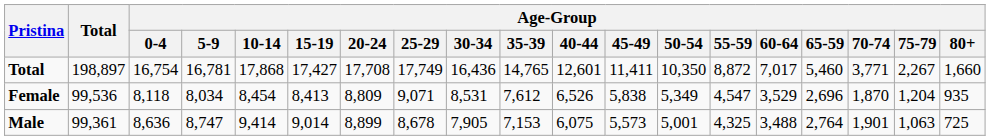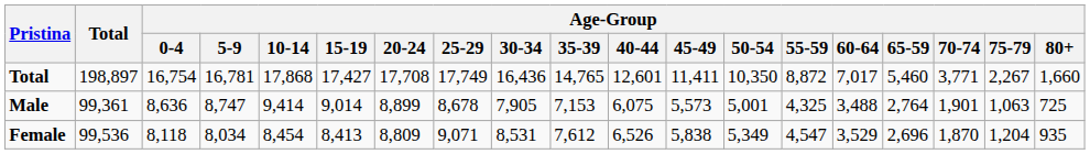 <table class="wikitable">
 <tr>
 <th scope="col" rowspan="2"><a href='#'>Pristina</a></th>
 <th scope="col" rowspan="2">Total</th>
 <th scope="col" colspan="17">Age-Group</th>
 </tr>
 <tr style="text-align:center; background:#f0f0f0;">
 <th scope="col">0-4</th>
 <th scope="col">5-9</th>
 <th scope="col">10-14</th>
 <th scope="col">15-19</th>
 <th scope="col">20-24</th>
 <th scope="col">25-29</th>
 <th scope="col">30-34</th>
 <th scope="col">35-39</th>
 <th scope="col">40-44</th>
 <th scope="col">45-49</th>
 <th scope="col">50-54</th>
 <th scope="col">55-59</th>
 <th scope="col">60-64</th>
 <th scope="col">65-59</th>
 <th scope="col">70-74</th>
 <th scope="col">75-79</th>
 <th scope="col">80+</th>
 </tr>
 <tr>
 <td><strong>Total</strong></td>
 <td>198,897</td>
 <td>16,754</td>
 <td>16,781</td>
 <td>17,868</td>
 <td>17,427</td>
 <td>17,708</td>
 <td>17,749</td>
 <td>16,436</td>
 <td>14,765</td>
 <td>12,601</td>
 <td>11,411</td>
 <td>10,350</td>
 <td>8,872</td>
 <td>7,017</td>
 <td>5,460</td>
 <td>3,771</td>
 <td>2,267</td>
 <td>1,660</td>
 </tr>
 <tr>
+<td><strong>Male</strong></td>
+<td>99,361</td>
+<td>8,636</td>
+<td>8,747</td>
+<td>9,414</td>
+<td>9,014</td>
+<td>8,899</td>
+<td>8,678</td>
+<td>7,905</td>
+<td>7,153</td>
+<td>6,075</td>
+<td>5,573</td>
+<td>5,001</td>
+<td>4,325</td>
+<td>3,488</td>
+<td>2,764</td>
+<td>1,901</td>
+<td>1,063</td>
+<td>725</td>
+</tr>
+<tr>
 <td><strong>Female</strong></td>
 <td>99,536</td>
 <td>8,118</td>
 <td>8,034</td>
 <td>8,454</td>
 <td>8,413</td>
 <td>8,809</td>
 <td>9,071</td>
 <td>8,531</td>
 <td>7,612</td>
 <td>6,526</td>
 <td>5,838</td>
 <td>5,349</td>
 <td>4,547</td>
 <td>3,529</td>
 <td>2,696</td>
 <td>1,870</td>
 <td>1,204</td>
 <td>935</td>
 </tr>
-<tr>
-<td><strong>Male</strong></td>
-<td>99,361</td>
-<td>8,636</td>
-<td>8,747</td>
-<td>9,414</td>
-<td>9,014</td>
-<td>8,899</td>
-<td>8,678</td>
-<td>7,905</td>
-<td>7,153</td>
-<td>6,075</td>
-<td>5,573</td>
-<td>5,001</td>
-<td>4,325</td>
-<td>3,488</td>
-<td>2,764</td>
-<td>1,901</td>
-<td>1,063</td>
-<td>725</td>
-</tr>
 </table>
